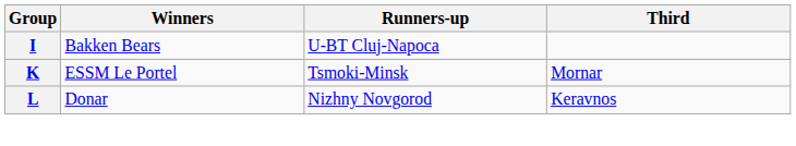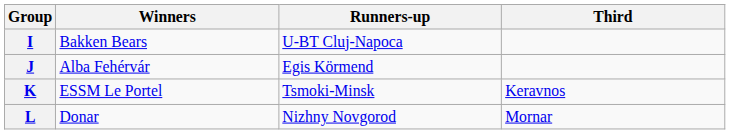 <table class="wikitable">
 <tr>
 <th>Group</th>
 <th width=220>Winners</th>
 <th width=220>Runners-up</th>
 <th width=220>Third</th>
 </tr>
 <tr>
 <th><a href='#'>I</a></th>
 <td> <a href='#'>Bakken Bears</a></td>
 <td> <a href='#'>U-BT Cluj-Napoca</a></td>
 <td></td>
 </tr>
 <tr>
+<th><a href='#'>J</a></th>
+<td> <a href='#'>Alba Fehérvár</a></td>
+<td> <a href='#'>Egis Körmend</a></td>
+<td></td>
+</tr>
+<tr>
 <th><a href='#'>K</a></th>
 <td> <a href='#'>ESSM Le Portel</a></td>
 <td> <a href='#'>Tsmoki-Minsk</a></td>
-<td> <a href='#'>Mornar</a></td>
+<td> <a href='#'>Keravnos</a></td>
 </tr>
 <tr>
 <th><a href='#'>L</a></th>
 <td> <a href='#'>Donar</a></td>
 <td> <a href='#'>Nizhny Novgorod</a></td>
-<td> <a href='#'>Keravnos</a></td>
+<td> <a href='#'>Mornar</a></td>
 </tr>
 </table>
